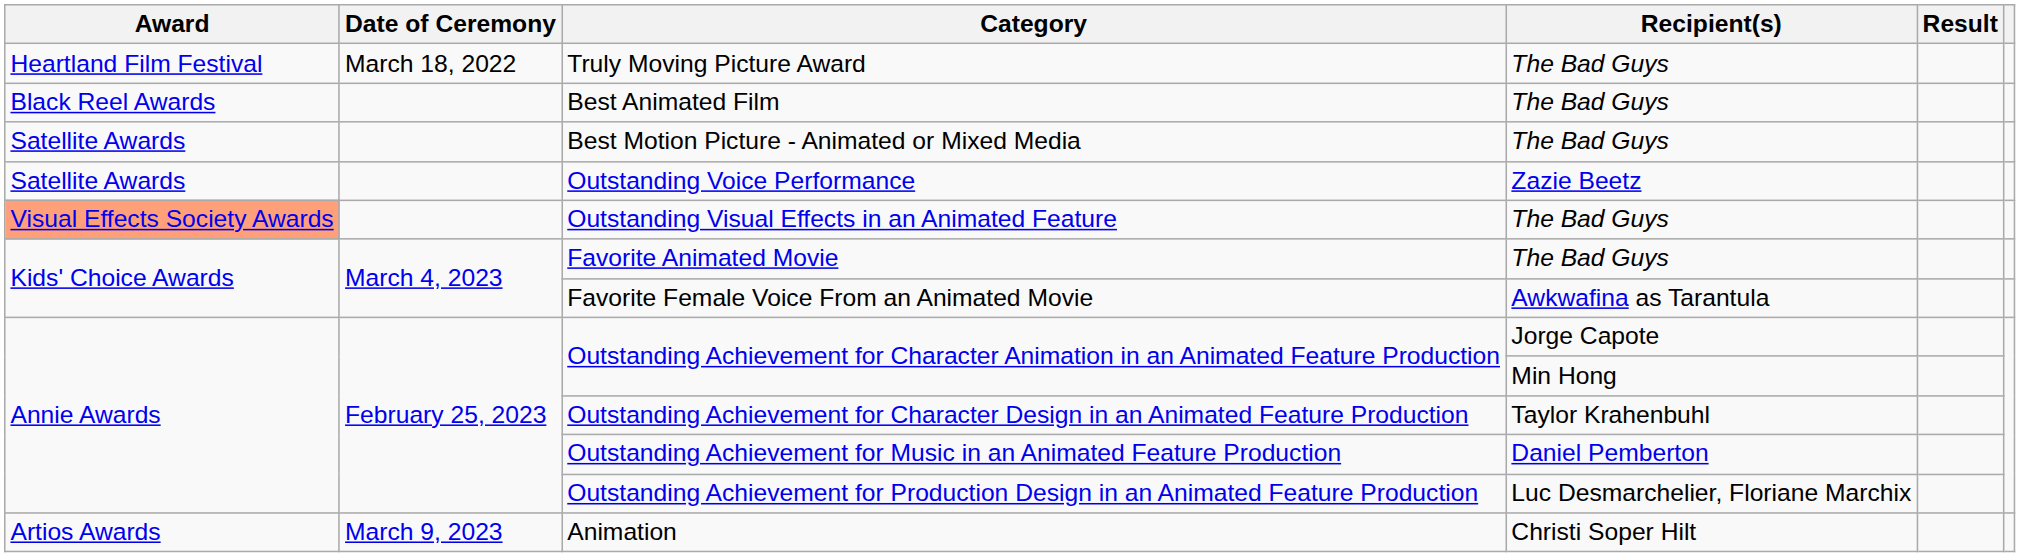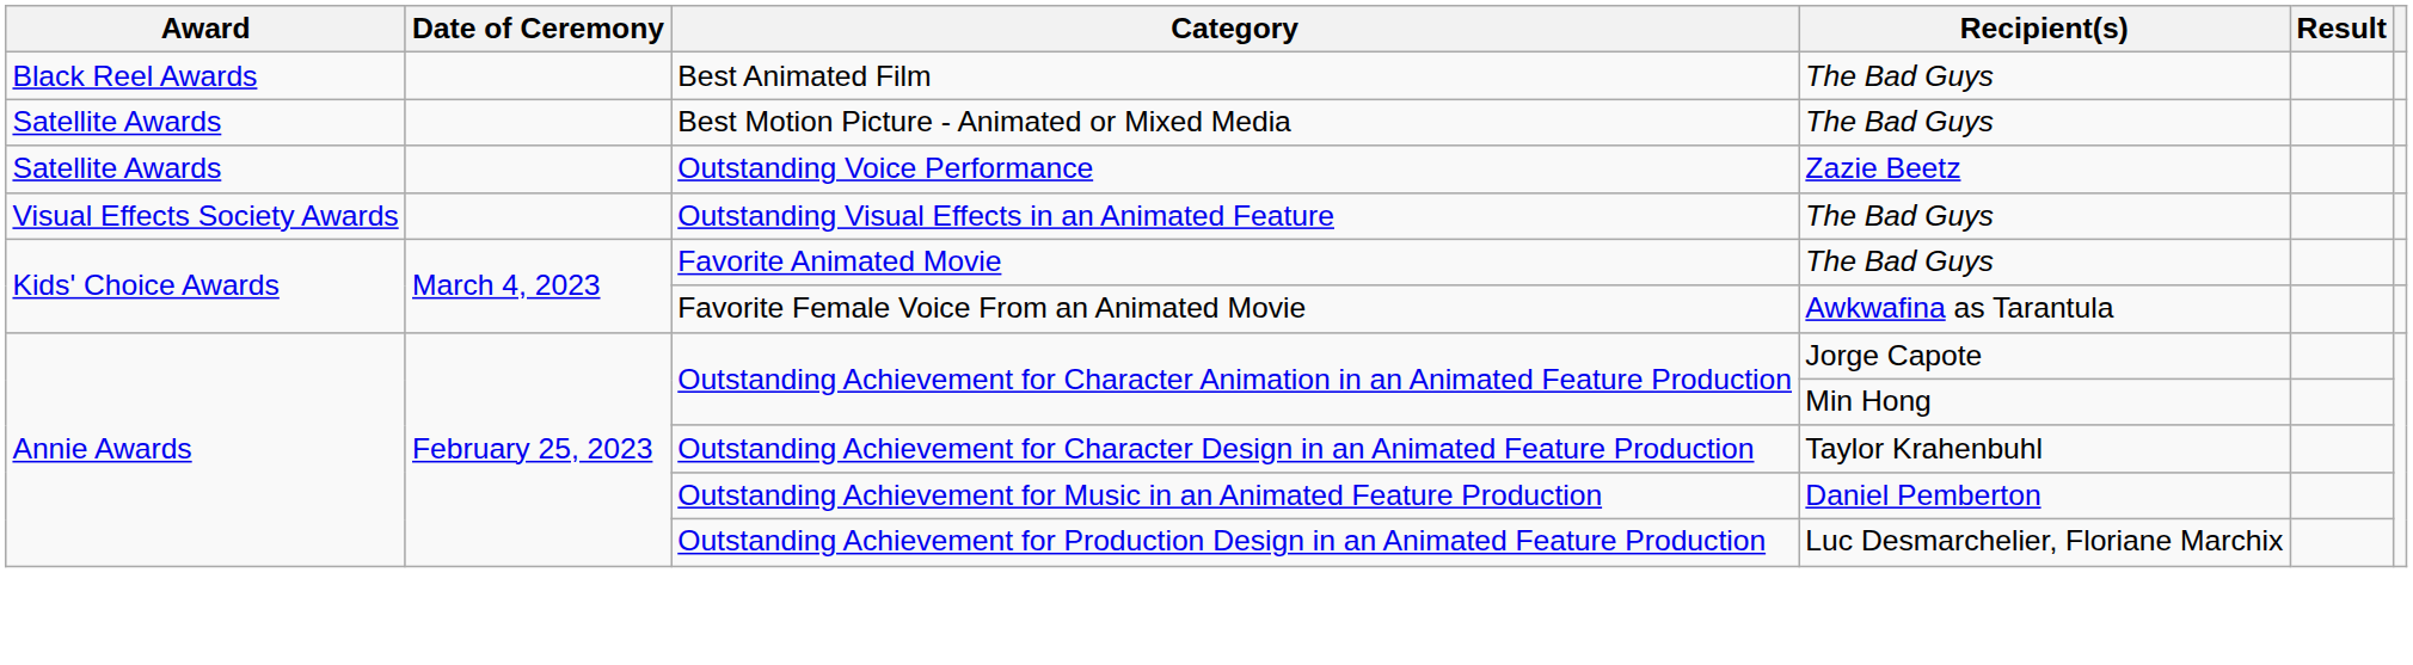 <table class="wikitable sortable">
 <tr>
 <th>Award</th>
 <th>Date of Ceremony</th>
 <th>Category</th>
 <th>Recipient(s)</th>
 <th>Result</th>
 <th></th>
-</tr>
-<tr>
-<td><a href='#'>Heartland Film Festival</a></td>
-<td rowspan="1">March 18, 2022</td>
-<td>Truly Moving Picture Award</td>
-<td><em>The Bad Guys</em></td>
-<td></td>
-<td style="text-align:center;"></td>
 </tr>
 <tr>
 <td><a href='#'>Black Reel Awards</a></td>
 <td><a href='#'></a></td>
 <td>Best Animated Film</td>
 <td><em>The Bad Guys</em></td>
 <td></td>
 <td></td>
 </tr>
 <tr>
 <td><a href='#'>Satellite Awards</a></td>
 <td><a href='#'></a></td>
 <td>Best Motion Picture - Animated or Mixed Media</td>
 <td><em>The Bad Guys</em></td>
 <td></td>
 <td></td>
 </tr>
 <tr>
 <td><a href='#'>Satellite Awards</a></td>
 <td><a href='#'></a></td>
 <td><a href='#'>Outstanding Voice Performance</a></td>
 <td><a href='#'>Zazie Beetz</a></td>
 <td></td>
 <td></td>
 </tr>
 <tr>
-<td style="background: lightsalmon;"><a href='#'>Visual Effects Society Awards</a></td>
+<td><a href='#'>Visual Effects Society Awards</a></td>
 <td><a href='#'></a></td>
 <td><a href='#'>Outstanding Visual Effects in an Animated Feature</a></td>
 <td><em>The Bad Guys</em></td>
 <td></td>
 <td></td>
 </tr>
 <tr>
 <td rowspan="2"><a href='#'>Kids' Choice Awards</a></td>
 <td rowspan="2"><a href='#'>March 4, 2023</a></td>
 <td><a href='#'>Favorite Animated Movie</a></td>
 <td><em>The Bad Guys</em></td>
 <td></td>
 <td></td>
 </tr>
 <tr>
 <td>Favorite Female Voice From an Animated Movie</td>
 <td><a href='#'>Awkwafina</a> as Tarantula</td>
 <td></td>
 <td></td>
 </tr>
 <tr>
 <td rowspan="5"><a href='#'>Annie Awards</a></td>
 <td rowspan="5"><a href='#'>February 25, 2023</a></td>
 <td rowspan="2"><a href='#'>Outstanding Achievement for Character Animation in an Animated Feature Production</a></td>
 <td>Jorge Capote</td>
 <td></td>
 <td rowspan="5"></td>
 </tr>
 <tr>
 <td>Min Hong</td>
 <td></td>
 </tr>
 <tr>
 <td><a href='#'>Outstanding Achievement for Character Design in an Animated Feature Production</a></td>
 <td>Taylor Krahenbuhl</td>
 <td></td>
 </tr>
 <tr>
 <td><a href='#'>Outstanding Achievement for Music in an Animated Feature Production</a></td>
 <td><a href='#'>Daniel Pemberton</a></td>
 <td></td>
 </tr>
 <tr>
 <td><a href='#'>Outstanding Achievement for Production Design in an Animated Feature Production</a></td>
 <td>Luc Desmarchelier, Floriane Marchix</td>
 <td></td>
 </tr>
-<tr>
-<td><a href='#'>Artios Awards</a></td>
-<td><a href='#'>March 9, 2023</a></td>
-<td>Animation</td>
-<td>Christi Soper Hilt</td>
-<td></td>
-<td></td>
-</tr>
 </table>
